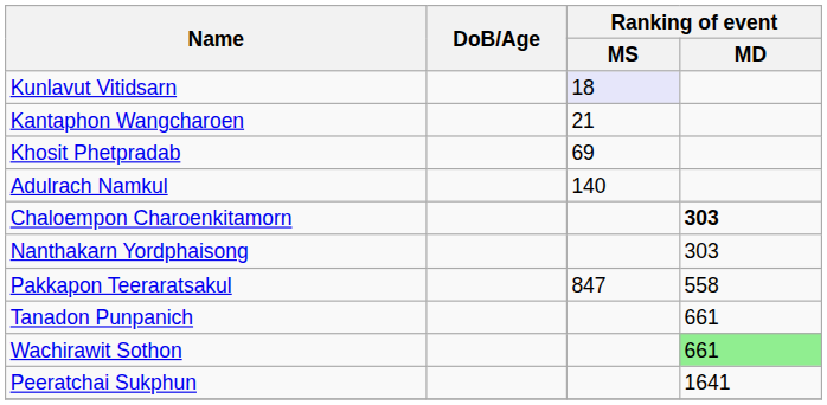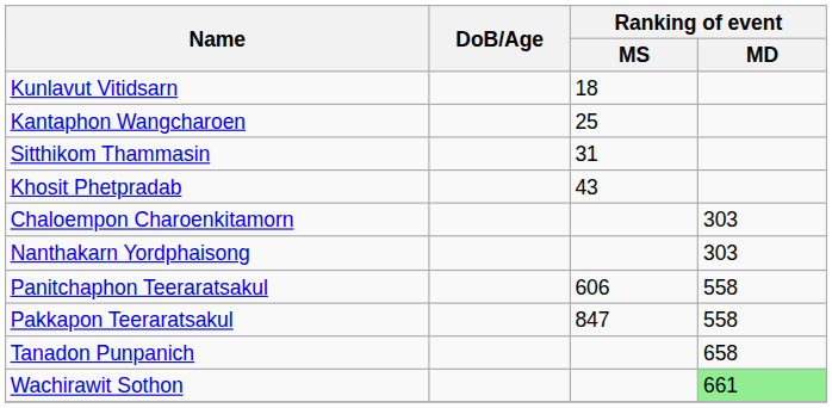 <table class="wikitable"  style="width:600px; font-size:95%;">
 <tr>
 <th align="left" rowspan="2">Name</th>
 <th align="left" rowspan="2">DoB/Age</th>
 <th align="center" colspan="2">Ranking of event</th>
 </tr>
 <tr>
 <th align="center">MS</th>
 <th align="center">MD</th>
 </tr>
 <tr>
 <td align="left"><a href='#'>Kunlavut Vitidsarn</a></td>
 <td align="left"></td>
-<td style="background: lavender;">18</td>
+<td>18</td>
 <td></td>
 </tr>
 <tr>
 <td align="left"><a href='#'>Kantaphon Wangcharoen</a></td>
 <td align="left"></td>
-<td>21</td>
+<td>25</td>
+<td></td>
+</tr>
+<tr>
+<td align="left"><a href='#'>Sitthikom Thammasin</a></td>
+<td align="left"></td>
+<td>31</td>
 <td></td>
 </tr>
 <tr>
 <td align="left"><a href='#'>Khosit Phetpradab</a></td>
 <td align="left"></td>
-<td>69</td>
-<td></td>
-</tr>
-<tr>
-<td align="left"><a href='#'>Adulrach Namkul</a></td>
-<td align="left"></td>
-<td>140</td>
+<td>43</td>
 <td></td>
 </tr>
 <tr>
 <td align="left"><a href='#'>Chaloempon Charoenkitamorn</a></td>
 <td align="left"></td>
 <td></td>
-<td><strong>303</strong></td>
+<td>303</td>
 </tr>
 <tr>
 <td align="left"><a href='#'>Nanthakarn Yordphaisong</a></td>
 <td align="left"></td>
 <td></td>
 <td>303</td>
+</tr>
+<tr>
+<td align="left"><a href='#'>Panitchaphon Teeraratsakul</a></td>
+<td align="left"></td>
+<td>606</td>
+<td>558</td>
 </tr>
 <tr>
 <td align="left"><a href='#'>Pakkapon Teeraratsakul</a></td>
 <td align="left"></td>
 <td>847</td>
 <td>558</td>
 </tr>
 <tr>
 <td align="left"><a href='#'>Tanadon Punpanich</a></td>
 <td align="left"></td>
 <td></td>
-<td>661</td>
+<td>658</td>
 </tr>
 <tr>
 <td align="left"><a href='#'>Wachirawit Sothon</a></td>
 <td align="left"></td>
 <td></td>
 <td style="background: lightgreen;">661</td>
 </tr>
 <tr>
-<td align="left"><a href='#'>Peeratchai Sukphun</a></td>
-<td align="left"></td>
-<td></td>
-<td>1641</td>
-</tr>
-<tr>
 </tr>
 </table>
